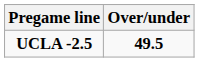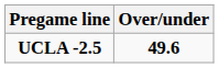 <table class="wikitable">
 <tr align="center">
 <th style=>Pregame line</th>
 <th style=>Over/under</th>
 </tr>
 <tr align="center">
 <td><strong>UCLA -2.5</strong></td>
-<td><strong>49.5</strong></td>
+<td><strong>49.6</strong></td>
 </tr>
 </table>
